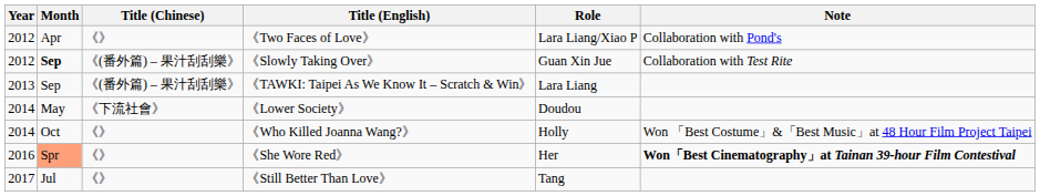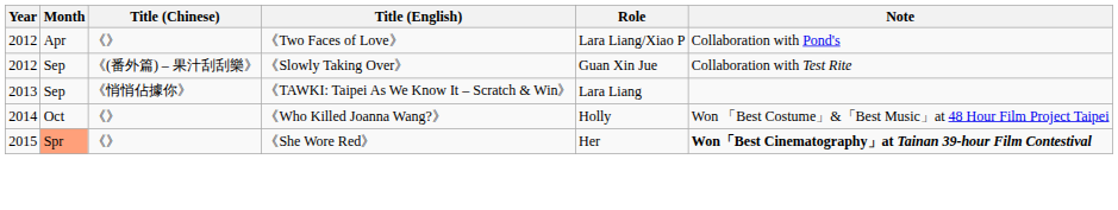 <table class="wikitable">
 <tr>
 <th>Year</th>
 <th>Month</th>
 <th>Title (Chinese)</th>
 <th>Title (English)</th>
 <th>Role</th>
 <th>Note</th>
 </tr>
 <tr>
 <td>2012</td>
 <td>Apr</td>
 <td>《》</td>
 <td>《Two Faces of Love》</td>
 <td>Lara Liang/Xiao P</td>
 <td>Collaboration with <a href='#'>Pond's</a></td>
 </tr>
 <tr>
 <td>2012</td>
-<td><strong>Sep</strong></td>
+<td>Sep</td>
 <td>《(番外篇) – 果汁刮刮樂》</td>
 <td>《Slowly Taking Over》</td>
 <td>Guan Xin Jue</td>
 <td>Collaboration with <em>Test Rite</em></td>
 </tr>
 <tr>
 <td>2013</td>
 <td>Sep</td>
-<td>《(番外篇) – 果汁刮刮樂》</td>
+<td>《悄悄佔據你》</td>
 <td>《TAWKI: Taipei As We Know It – Scratch & Win》</td>
 <td>Lara Liang</td>
-<td></td>
-</tr>
-<tr>
-<td>2014</td>
-<td>May</td>
-<td>《下流社會》</td>
-<td>《Lower Society》</td>
-<td>Doudou</td>
 <td></td>
 </tr>
 <tr>
 <td>2014</td>
 <td>Oct</td>
 <td>《》</td>
 <td>《Who Killed Joanna Wang?》</td>
 <td>Holly</td>
 <td>Won 「Best Costume」&「Best Music」at <a href='#'>48 Hour Film Project Taipei</a></td>
 </tr>
 <tr>
-<td>2016</td>
+<td>2015</td>
 <td style="background: lightsalmon;">Spr</td>
 <td>《》</td>
 <td>《She Wore Red》</td>
 <td>Her</td>
 <td><strong>Won「Best Cinematography」at <em>Tainan 39-hour Film Contestival</em></strong></td>
 </tr>
-<tr>
-<td>2017</td>
-<td>Jul</td>
-<td>《》</td>
-<td>《Still Better Than Love》</td>
-<td>Tang</td>
-<td></td>
-</tr>
 </table>
